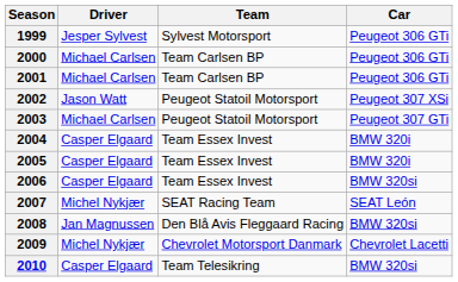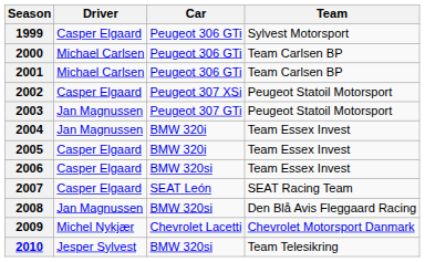 <table class="wikitable">
 <tr>
 <th>Season</th>
 <th>Driver</th>
+<th>Car</th>
 <th>Team</th>
-<th>Car</th>
 </tr>
 <tr>
 <th>1999</th>
-<td> <a href='#'>Jesper Sylvest</a></td>
+<td> <a href='#'>Casper Elgaard</a></td>
+<td><a href='#'>Peugeot 306 GTi</a></td>
 <td>Sylvest Motorsport</td>
-<td><a href='#'>Peugeot 306 GTi</a></td>
 </tr>
 <tr>
 <th>2000</th>
 <td> <a href='#'>Michael Carlsen</a></td>
+<td><a href='#'>Peugeot 306 GTi</a></td>
 <td>Team Carlsen BP</td>
-<td><a href='#'>Peugeot 306 GTi</a></td>
 </tr>
 <tr>
 <th>2001</th>
 <td> <a href='#'>Michael Carlsen</a></td>
+<td><a href='#'>Peugeot 306 GTi</a></td>
 <td>Team Carlsen BP</td>
-<td><a href='#'>Peugeot 306 GTi</a></td>
 </tr>
 <tr>
 <th>2002</th>
-<td> <a href='#'>Jason Watt</a></td>
+<td> <a href='#'>Casper Elgaard</a></td>
+<td><a href='#'>Peugeot 307 XSi</a></td>
 <td>Peugeot Statoil Motorsport</td>
-<td><a href='#'>Peugeot 307 XSi</a></td>
 </tr>
 <tr>
 <th>2003</th>
-<td> <a href='#'>Michael Carlsen</a></td>
+<td> <a href='#'>Jan Magnussen</a></td>
+<td><a href='#'>Peugeot 307 GTi</a></td>
 <td>Peugeot Statoil Motorsport</td>
-<td><a href='#'>Peugeot 307 GTi</a></td>
 </tr>
 <tr>
 <th>2004</th>
-<td> <a href='#'>Casper Elgaard</a></td>
+<td> <a href='#'>Jan Magnussen</a></td>
+<td><a href='#'>BMW 320i</a></td>
 <td>Team Essex Invest</td>
-<td><a href='#'>BMW 320i</a></td>
 </tr>
 <tr>
 <th>2005</th>
 <td> <a href='#'>Casper Elgaard</a></td>
+<td><a href='#'>BMW 320i</a></td>
 <td>Team Essex Invest</td>
-<td><a href='#'>BMW 320i</a></td>
 </tr>
 <tr>
 <th>2006</th>
 <td> <a href='#'>Casper Elgaard</a></td>
+<td><a href='#'>BMW 320si</a></td>
 <td>Team Essex Invest</td>
-<td><a href='#'>BMW 320si</a></td>
 </tr>
 <tr>
 <th>2007</th>
-<td> <a href='#'>Michel Nykjær</a></td>
+<td> <a href='#'>Casper Elgaard</a></td>
+<td><a href='#'>SEAT León</a></td>
 <td>SEAT Racing Team</td>
-<td><a href='#'>SEAT León</a></td>
 </tr>
 <tr>
 <th>2008</th>
 <td> <a href='#'>Jan Magnussen</a></td>
+<td><a href='#'>BMW 320si</a></td>
 <td>Den Blå Avis Fleggaard Racing</td>
-<td><a href='#'>BMW 320si</a></td>
 </tr>
 <tr>
 <th>2009</th>
 <td> <a href='#'>Michel Nykjær</a></td>
+<td><a href='#'>Chevrolet Lacetti</a></td>
 <td><a href='#'>Chevrolet Motorsport Danmark</a></td>
-<td><a href='#'>Chevrolet Lacetti</a></td>
 </tr>
 <tr>
 <th><a href='#'>2010</a></th>
-<td> <a href='#'>Casper Elgaard</a></td>
+<td> <a href='#'>Jesper Sylvest</a></td>
+<td><a href='#'>BMW 320si</a></td>
 <td>Team Telesikring</td>
-<td><a href='#'>BMW 320si</a></td>
 </tr>
 </table>
